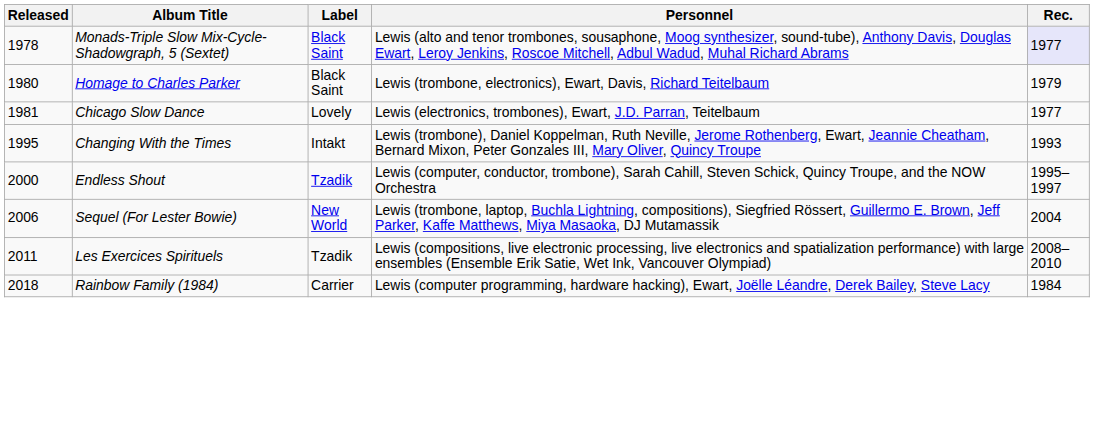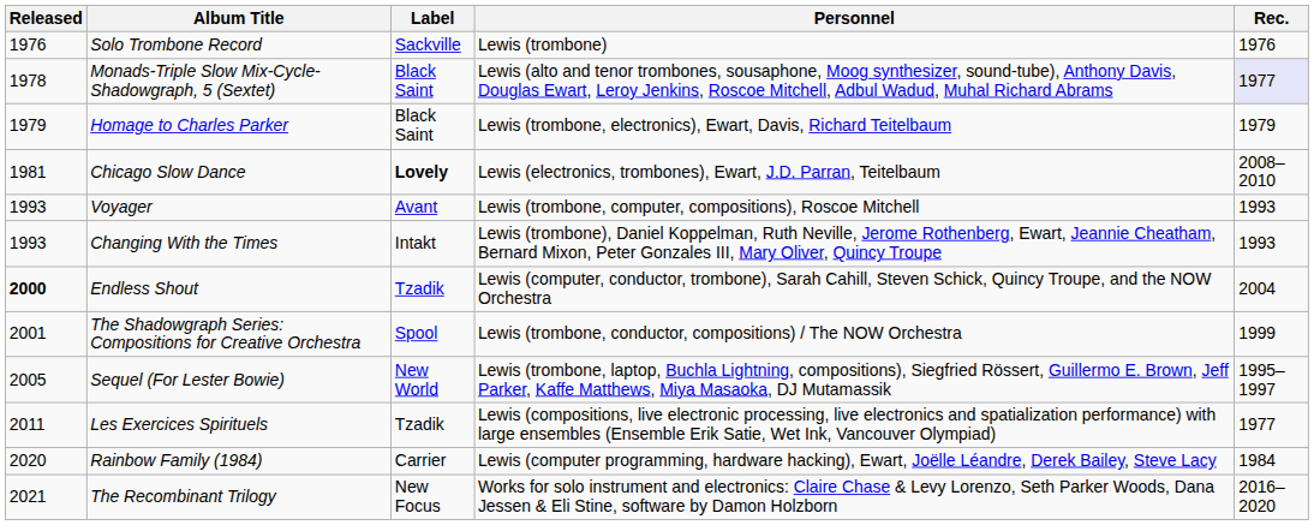 <table class="wikitable sortable">
 <tr>
 <th>Released</th>
 <th>Album Title</th>
 <th>Label</th>
 <th>Personnel</th>
 <th>Rec.</th>
 </tr>
 <tr>
+<td>1976</td>
+<td><em>Solo Trombone Record</em></td>
+<td><a href='#'>Sackville</a></td>
+<td>Lewis (trombone)</td>
+<td>1976</td>
+</tr>
+<tr>
 <td>1978</td>
 <td><em>Monads-Triple Slow Mix-Cycle-Shadowgraph, 5 (Sextet)</em></td>
 <td><a href='#'>Black Saint</a></td>
 <td>Lewis (alto and tenor trombones, sousaphone, <a href='#'>Moog synthesizer</a>, sound-tube), <a href='#'>Anthony Davis</a>, <a href='#'>Douglas Ewart</a>, <a href='#'>Leroy Jenkins</a>, <a href='#'>Roscoe Mitchell</a>, <a href='#'>Adbul Wadud</a>, <a href='#'>Muhal Richard Abrams</a></td>
 <td style="background: lavender;">1977</td>
 </tr>
 <tr>
-<td>1980</td>
+<td>1979</td>
 <td><em><a href='#'>Homage to Charles Parker</a></em></td>
 <td>Black Saint</td>
 <td>Lewis (trombone, electronics), Ewart, Davis, <a href='#'>Richard Teitelbaum</a></td>
 <td>1979</td>
 </tr>
 <tr>
 <td>1981</td>
 <td><em>Chicago Slow Dance</em></td>
-<td>Lovely</td>
+<td><strong>Lovely</strong></td>
 <td>Lewis (electronics, trombones), Ewart, <a href='#'>J.D. Parran</a>, Teitelbaum</td>
-<td>1977</td>
+<td>2008–2010</td>
 </tr>
 <tr>
-<td>1995</td>
+<td>1993</td>
+<td><em>Voyager</em></td>
+<td><a href='#'>Avant</a></td>
+<td>Lewis (trombone, computer, compositions), Roscoe Mitchell</td>
+<td>1993</td>
+</tr>
+<tr>
+<td>1993</td>
 <td><em>Changing With the Times</em></td>
 <td>Intakt</td>
 <td>Lewis (trombone), Daniel Koppelman, Ruth Neville, <a href='#'>Jerome Rothenberg</a>, Ewart, <a href='#'>Jeannie Cheatham</a>, Bernard Mixon, Peter Gonzales III, <a href='#'>Mary Oliver</a>, <a href='#'>Quincy Troupe</a></td>
 <td>1993</td>
 </tr>
 <tr>
-<td>2000</td>
+<td><strong>2000</strong></td>
 <td><em>Endless Shout</em></td>
 <td><a href='#'>Tzadik</a></td>
 <td>Lewis (computer, conductor, trombone), Sarah Cahill, Steven Schick, Quincy Troupe, and the NOW Orchestra</td>
-<td>1995–1997</td>
+<td>2004</td>
 </tr>
 <tr>
-<td>2006</td>
+<td>2001</td>
+<td><em>The Shadowgraph Series: Compositions for Creative Orchestra</em></td>
+<td><a href='#'>Spool</a></td>
+<td>Lewis (trombone, conductor, compositions) / The NOW Orchestra</td>
+<td>1999</td>
+</tr>
+<tr>
+<td>2005</td>
 <td><em>Sequel (For Lester Bowie)</em></td>
 <td><a href='#'>New World</a></td>
 <td>Lewis (trombone, laptop, <a href='#'>Buchla Lightning</a>, compositions), Siegfried Rössert, <a href='#'>Guillermo E. Brown</a>, <a href='#'>Jeff Parker</a>, <a href='#'>Kaffe Matthews</a>, <a href='#'>Miya Masaoka</a>, DJ Mutamassik</td>
-<td>2004</td>
+<td>1995–1997</td>
 </tr>
 <tr>
 <td>2011</td>
 <td><em>Les Exercices Spirituels</em></td>
 <td>Tzadik</td>
 <td>Lewis (compositions, live electronic processing, live electronics and spatialization performance) with large ensembles (Ensemble Erik Satie, Wet Ink, Vancouver Olympiad)</td>
-<td>2008–2010</td>
+<td>1977</td>
 </tr>
 <tr>
-<td>2018</td>
+<td>2020</td>
 <td><em>Rainbow Family (1984)</em></td>
 <td>Carrier</td>
 <td>Lewis (computer programming, hardware hacking), Ewart, <a href='#'>Joëlle Léandre</a>, <a href='#'>Derek Bailey</a>, <a href='#'>Steve Lacy</a></td>
 <td>1984</td>
 </tr>
+<tr>
+<td>2021</td>
+<td><em>The Recombinant Trilogy</em></td>
+<td>New Focus</td>
+<td>Works for solo instrument and electronics: <a href='#'>Claire Chase</a> & Levy Lorenzo, Seth Parker Woods, Dana Jessen & Eli Stine, software by Damon Holzborn</td>
+<td>2016–2020</td>
+</tr>
 </table>
